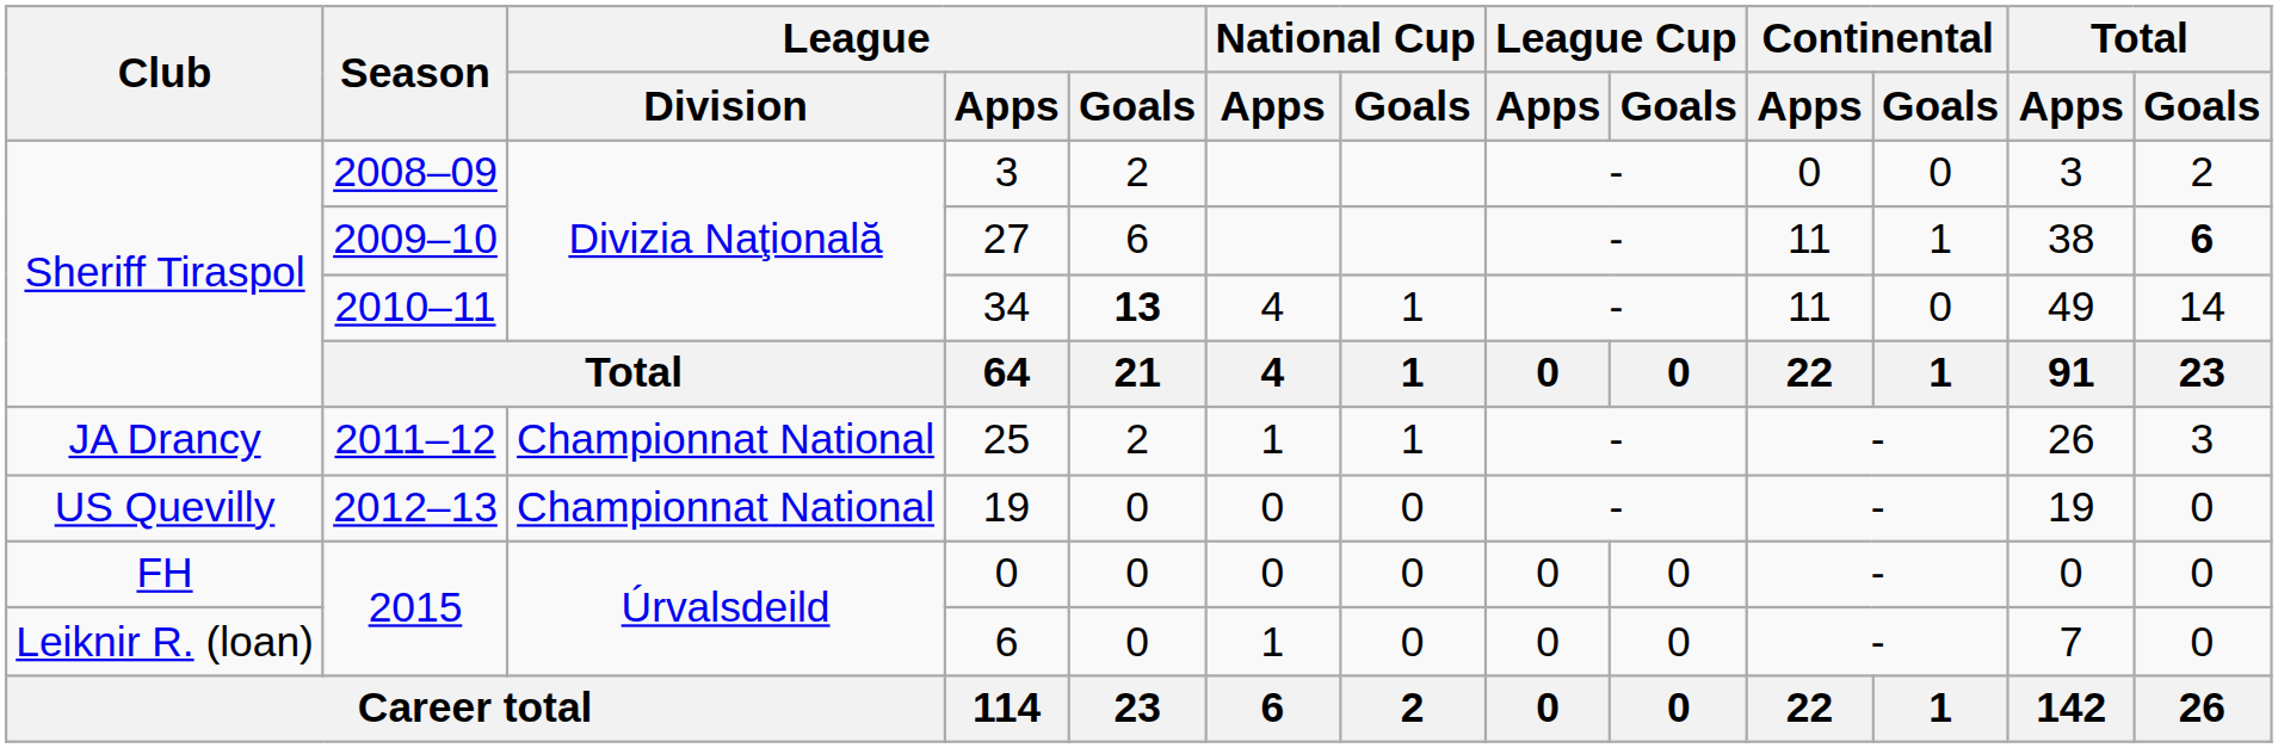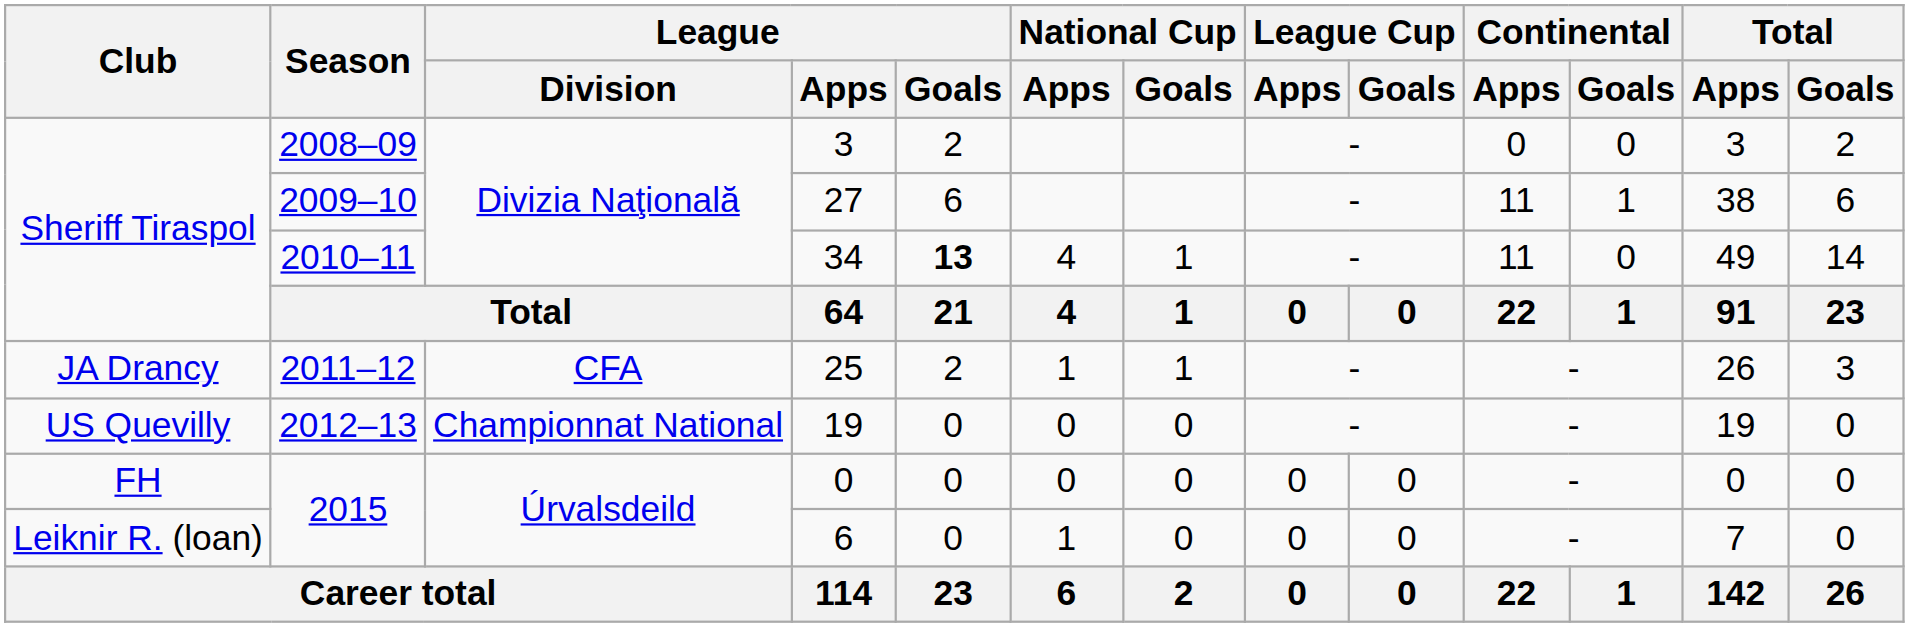 <table class="wikitable" style="text-align: center;">
 <tr>
 <th rowspan="2">Club</th>
 <th rowspan="2">Season</th>
 <th colspan="3">League</th>
 <th colspan="2">National Cup</th>
 <th colspan="2">League Cup</th>
 <th colspan="2">Continental</th>
 <th colspan="2">Total</th>
 </tr>
 <tr>
 <th>Division</th>
 <th>Apps</th>
 <th>Goals</th>
 <th>Apps</th>
 <th>Goals</th>
 <th>Apps</th>
 <th>Goals</th>
 <th>Apps</th>
 <th>Goals</th>
 <th>Apps</th>
 <th>Goals</th>
 </tr>
 <tr>
 <td rowspan="4" valign="center"><a href='#'>Sheriff Tiraspol</a></td>
 <td><a href='#'>2008–09</a></td>
 <td rowspan="3" valign="center"><a href='#'>Divizia Naţională</a></td>
 <td>3</td>
 <td>2</td>
 <td></td>
 <td></td>
 <td colspan="2">-</td>
 <td>0</td>
 <td>0</td>
 <td>3</td>
 <td>2</td>
 </tr>
 <tr>
 <td><a href='#'>2009–10</a></td>
 <td>27</td>
 <td>6</td>
 <td></td>
 <td></td>
 <td colspan="2">-</td>
 <td>11</td>
 <td>1</td>
 <td>38</td>
-<td><strong>6</strong></td>
+<td>6</td>
 </tr>
 <tr>
 <td><a href='#'>2010–11</a></td>
 <td>34</td>
 <td><strong>13</strong></td>
 <td>4</td>
 <td>1</td>
 <td colspan="2">-</td>
 <td>11</td>
 <td>0</td>
 <td>49</td>
 <td>14</td>
 </tr>
 <tr>
 <th colspan="2">Total</th>
 <th>64</th>
 <th>21</th>
 <th>4</th>
 <th>1</th>
 <th>0</th>
 <th>0</th>
 <th>22</th>
 <th>1</th>
 <th>91</th>
 <th>23</th>
 </tr>
 <tr>
 <td valign="center"><a href='#'>JA Drancy</a></td>
 <td><a href='#'>2011–12</a></td>
-<td><a href='#'>Championnat National</a></td>
+<td><a href='#'>CFA</a></td>
 <td>25</td>
 <td>2</td>
 <td>1</td>
 <td>1</td>
 <td colspan="2">-</td>
 <td colspan="2">-</td>
 <td>26</td>
 <td>3</td>
 </tr>
 <tr>
 <td valign="center"><a href='#'>US Quevilly</a></td>
 <td><a href='#'>2012–13</a></td>
 <td><a href='#'>Championnat National</a></td>
 <td>19</td>
 <td>0</td>
 <td>0</td>
 <td>0</td>
 <td colspan="2">-</td>
 <td colspan="2">-</td>
 <td>19</td>
 <td>0</td>
 </tr>
 <tr>
 <td valign="center"><a href='#'>FH</a></td>
 <td rowspan="2" valign="center"><a href='#'>2015</a></td>
 <td rowspan="2" valign="center"><a href='#'>Úrvalsdeild</a></td>
 <td>0</td>
 <td>0</td>
 <td>0</td>
 <td>0</td>
 <td>0</td>
 <td>0</td>
 <td colspan="2">-</td>
 <td>0</td>
 <td>0</td>
 </tr>
 <tr>
 <td valign="center"><a href='#'>Leiknir R.</a> (loan)</td>
 <td>6</td>
 <td>0</td>
 <td>1</td>
 <td>0</td>
 <td>0</td>
 <td>0</td>
 <td colspan="2">-</td>
 <td>7</td>
 <td>0</td>
 </tr>
 <tr>
 <th colspan="3">Career total</th>
 <th>114</th>
 <th>23</th>
 <th>6</th>
 <th>2</th>
 <th>0</th>
 <th>0</th>
 <th>22</th>
 <th>1</th>
 <th>142</th>
 <th>26</th>
 </tr>
 </table>
